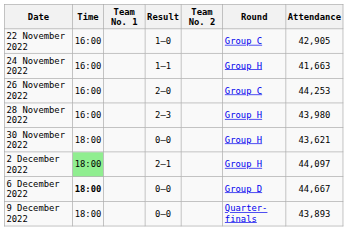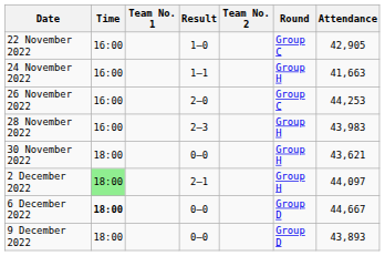 <table class="wikitable" style="text-align:left; width:80%;">
 <tr>
 <th>Date</th>
 <th>Time</th>
 <th>Team No. 1</th>
 <th>Result</th>
 <th>Team No. 2</th>
 <th>Round</th>
 <th>Attendance</th>
 </tr>
 <tr>
 <td>22 November 2022</td>
 <td>16:00</td>
 <td></td>
 <td style="text-align:center;">1–0</td>
 <td></td>
 <td><a href='#'>Group C</a></td>
 <td style="text-align:center;">42,905</td>
 </tr>
 <tr>
 <td>24 November 2022</td>
 <td>16:00</td>
 <td></td>
 <td style="text-align:center;">1–1  </td>
 <td></td>
 <td><a href='#'>Group H</a></td>
 <td style="text-align:center;">41,663</td>
 </tr>
 <tr>
 <td>26 November 2022</td>
 <td>16:00</td>
 <td></td>
 <td style="text-align:center;">2–0</td>
 <td></td>
 <td><a href='#'>Group C</a></td>
 <td style="text-align:center;">44,253</td>
 </tr>
 <tr>
 <td>28 November 2022</td>
 <td>16:00</td>
 <td></td>
 <td style="text-align:center;">2–3</td>
 <td></td>
 <td><a href='#'>Group H</a></td>
-<td style="text-align:center;">43,980</td>
+<td style="text-align:center;">43,983</td>
 </tr>
 <tr>
 <td>30 November 2022</td>
 <td>18:00</td>
 <td></td>
 <td style="text-align:center;">0–0</td>
 <td></td>
 <td><a href='#'>Group H</a></td>
 <td style="text-align:center;">43,621</td>
 </tr>
 <tr>
 <td>2 December 2022</td>
 <td style="background: lightgreen;">18:00</td>
 <td></td>
 <td style="text-align:center;">2–1</td>
 <td></td>
 <td><a href='#'>Group H</a></td>
 <td style="text-align:center;">44,097</td>
 </tr>
 <tr>
 <td>6 December 2022</td>
 <td><strong>18:00</strong></td>
 <td></td>
 <td style="text-align:center;">0–0  </td>
 <td></td>
 <td><a href='#'>Group D</a></td>
 <td style="text-align:center;">44,667</td>
 </tr>
 <tr>
 <td>9 December 2022</td>
 <td>18:00</td>
 <td></td>
 <td style="text-align:center;">0–0</td>
 <td></td>
-<td><a href='#'>Quarter-finals</a></td>
+<td><a href='#'>Group D</a></td>
 <td style="text-align:center;">43,893</td>
 </tr>
 </table>
